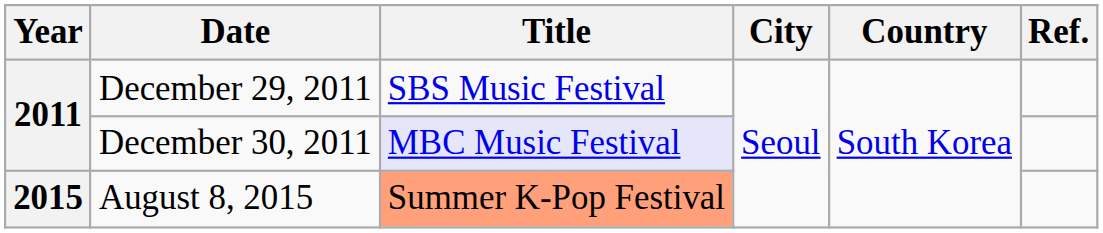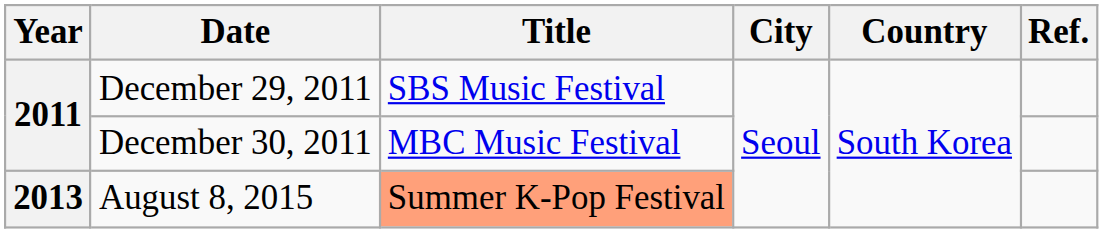 <table class="wikitable plainrowheaders">
 <tr>
 <th>Year</th>
 <th>Date</th>
 <th>Title</th>
 <th>City</th>
 <th>Country</th>
 <th>Ref.</th>
 </tr>
 <tr>
 <th scope="row" rowspan="2">2011</th>
 <td>December 29, 2011</td>
 <td><a href='#'>SBS Music Festival</a></td>
 <td rowspan="3"><a href='#'>Seoul</a></td>
 <td rowspan="3"><a href='#'>South Korea</a></td>
 <td></td>
 </tr>
 <tr>
 <td>December 30, 2011</td>
-<td style="background: lavender;"><a href='#'>MBC Music Festival</a></td>
+<td><a href='#'>MBC Music Festival</a></td>
 <td></td>
 </tr>
 <tr>
-<th scope="row">2015</th>
+<th scope="row">2013</th>
 <td>August 8, 2015</td>
 <td style="background: lightsalmon;">Summer K-Pop Festival</td>
 <td></td>
 </tr>
 </table>
